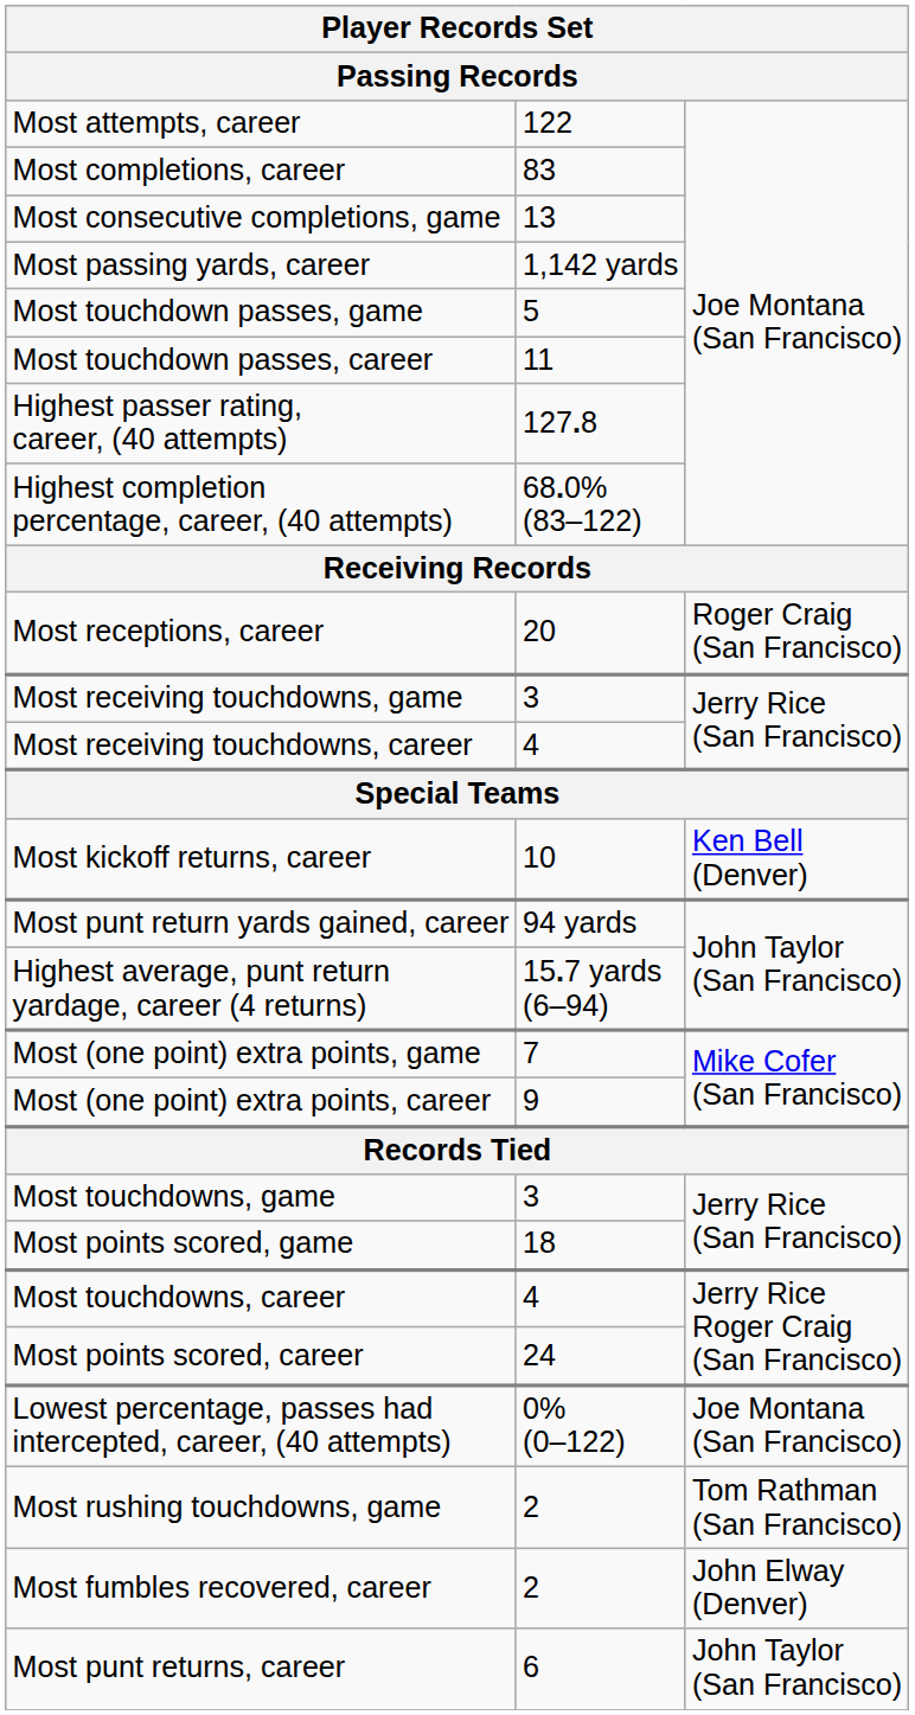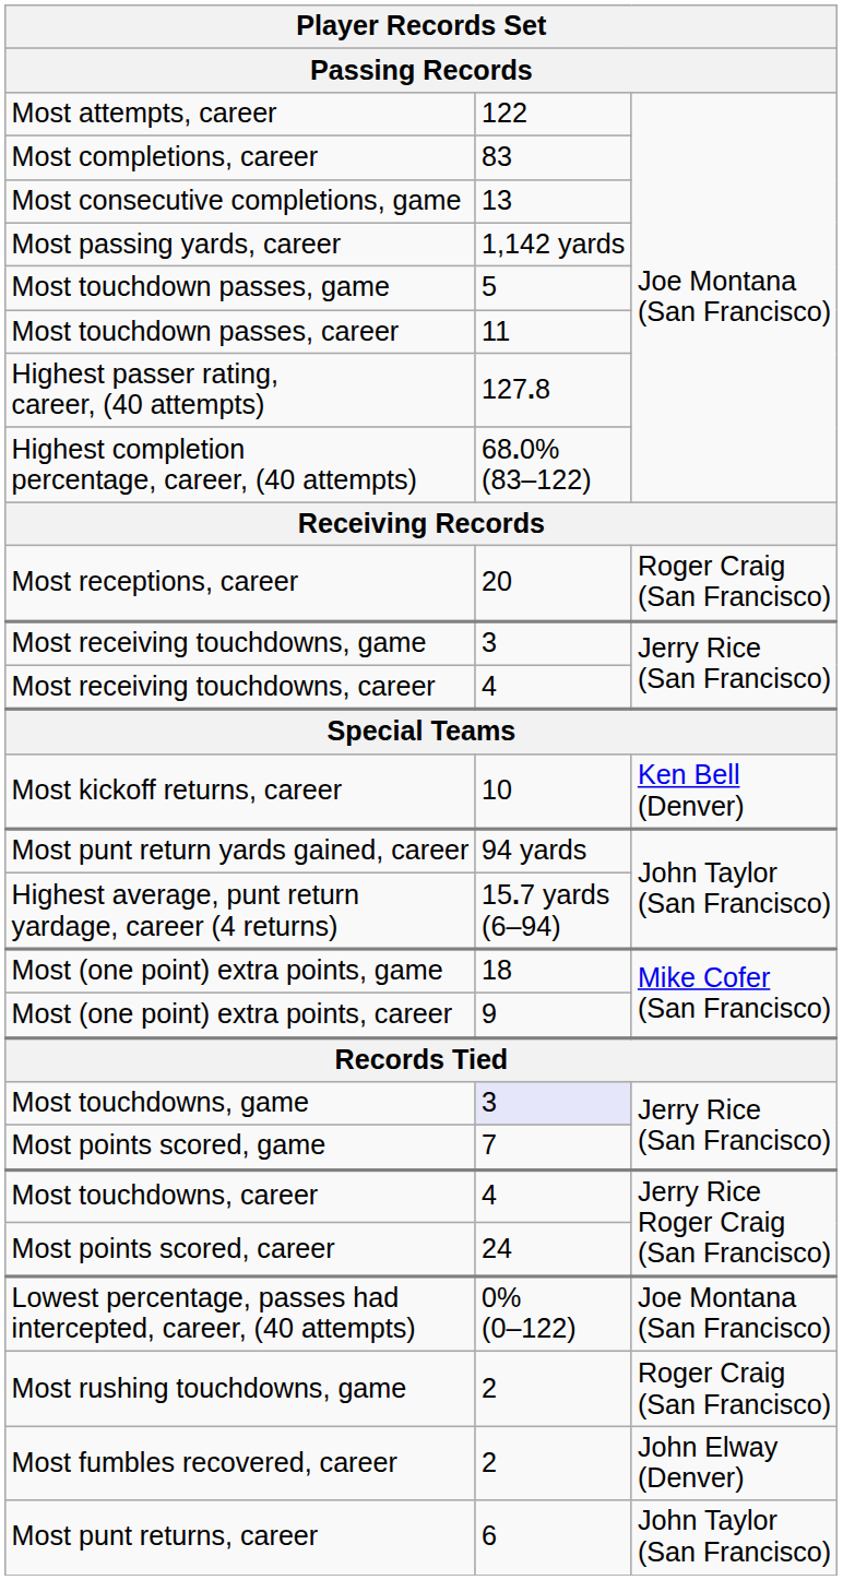 <table class="wikitable">
 <tr>
 <th colspan=3>Player Records Set</th>
 </tr>
 <tr>
 <th colspan=3>Passing Records</th>
 </tr>
 <tr>
 <td>Most attempts, career</td>
 <td>122</td>
 <td rowspan=8>Joe Montana<br>(San Francisco)</td>
 </tr>
 <tr>
 <td>Most completions, career</td>
 <td>83</td>
 </tr>
 <tr>
 <td>Most consecutive completions, game</td>
 <td>13</td>
 </tr>
 <tr>
 <td>Most passing yards, career</td>
 <td>1,142 yards</td>
 </tr>
 <tr>
 <td>Most touchdown passes, game</td>
 <td>5</td>
 </tr>
 <tr>
 <td>Most touchdown passes, career</td>
 <td>11</td>
 </tr>
 <tr>
 <td>Highest passer rating,<br> career, (40 attempts)</td>
 <td>127<strong>.</strong>8</td>
 </tr>
 <tr>
 <td>Highest completion<br> percentage, career, (40 attempts)</td>
 <td>68<strong>.</strong>0% <br>(83–122)</td>
 </tr>
 <tr>
 <th colspan=3>Receiving Records</th>
 </tr>
 <tr style="border-bottom: 2px solid gray">
 <td>Most receptions, career</td>
 <td>20</td>
 <td>Roger Craig<br>(San Francisco)</td>
 </tr>
 <tr>
 <td>Most receiving touchdowns, game</td>
 <td>3</td>
 <td rowspan=2>Jerry Rice<br>(San Francisco)</td>
 </tr>
 <tr style="border-bottom: 2px solid gray">
 <td>Most receiving touchdowns, career</td>
 <td>4</td>
 </tr>
 <tr>
 <th colspan=3>Special Teams</th>
 </tr>
 <tr style="border-bottom: 2px solid gray">
 <td>Most kickoff returns, career</td>
 <td>10</td>
 <td><a href='#'>Ken Bell</a><br>(Denver)</td>
 </tr>
 <tr>
 <td>Most punt return yards gained, career</td>
 <td>94 yards</td>
 <td rowspan=2>John Taylor<br>(San Francisco)</td>
 </tr>
 <tr style="border-bottom: 2px solid gray">
 <td>Highest average, punt return <br>yardage, career (4 returns)</td>
 <td>15<strong>.</strong>7 yards<br>(6–94)</td>
 </tr>
 <tr>
 <td>Most (one point) extra points, game</td>
-<td>7</td>
+<td>18</td>
 <td rowspan=2><a href='#'>Mike Cofer</a><br>(San Francisco)</td>
 </tr>
 <tr style="border-bottom: 2px solid gray">
 <td>Most (one point) extra points, career</td>
 <td>9</td>
 </tr>
 <tr>
 <th colspan=3>Records Tied</th>
 </tr>
 <tr>
 <td>Most touchdowns, game</td>
-<td>3</td>
+<td style="background: lavender;">3</td>
 <td rowspan=2>Jerry Rice<br>(San Francisco)</td>
 </tr>
 <tr style="border-bottom: 2px solid gray">
 <td>Most points scored, game</td>
-<td>18</td>
+<td>7</td>
 </tr>
 <tr>
 <td>Most touchdowns, career</td>
 <td>4</td>
 <td rowspan=2>Jerry Rice<br>Roger Craig<br>(San Francisco)</td>
 </tr>
 <tr style="border-bottom: 2px solid gray">
 <td>Most points scored, career</td>
 <td>24</td>
 </tr>
 <tr>
 <td>Lowest percentage, passes had<br>intercepted, career, (40 attempts)</td>
 <td>0%<br>(0–122)</td>
 <td>Joe Montana<br>(San Francisco)</td>
 </tr>
 <tr>
 <td>Most rushing touchdowns, game</td>
 <td>2</td>
-<td>Tom Rathman<br>(San Francisco)</td>
+<td>Roger Craig<br>(San Francisco)</td>
 </tr>
 <tr>
 <td>Most fumbles recovered, career</td>
 <td>2</td>
 <td>John Elway<br>(Denver)</td>
 </tr>
 <tr>
 <td>Most punt returns, career</td>
 <td>6</td>
 <td>John Taylor<br>(San Francisco)</td>
 </tr>
 </table>
